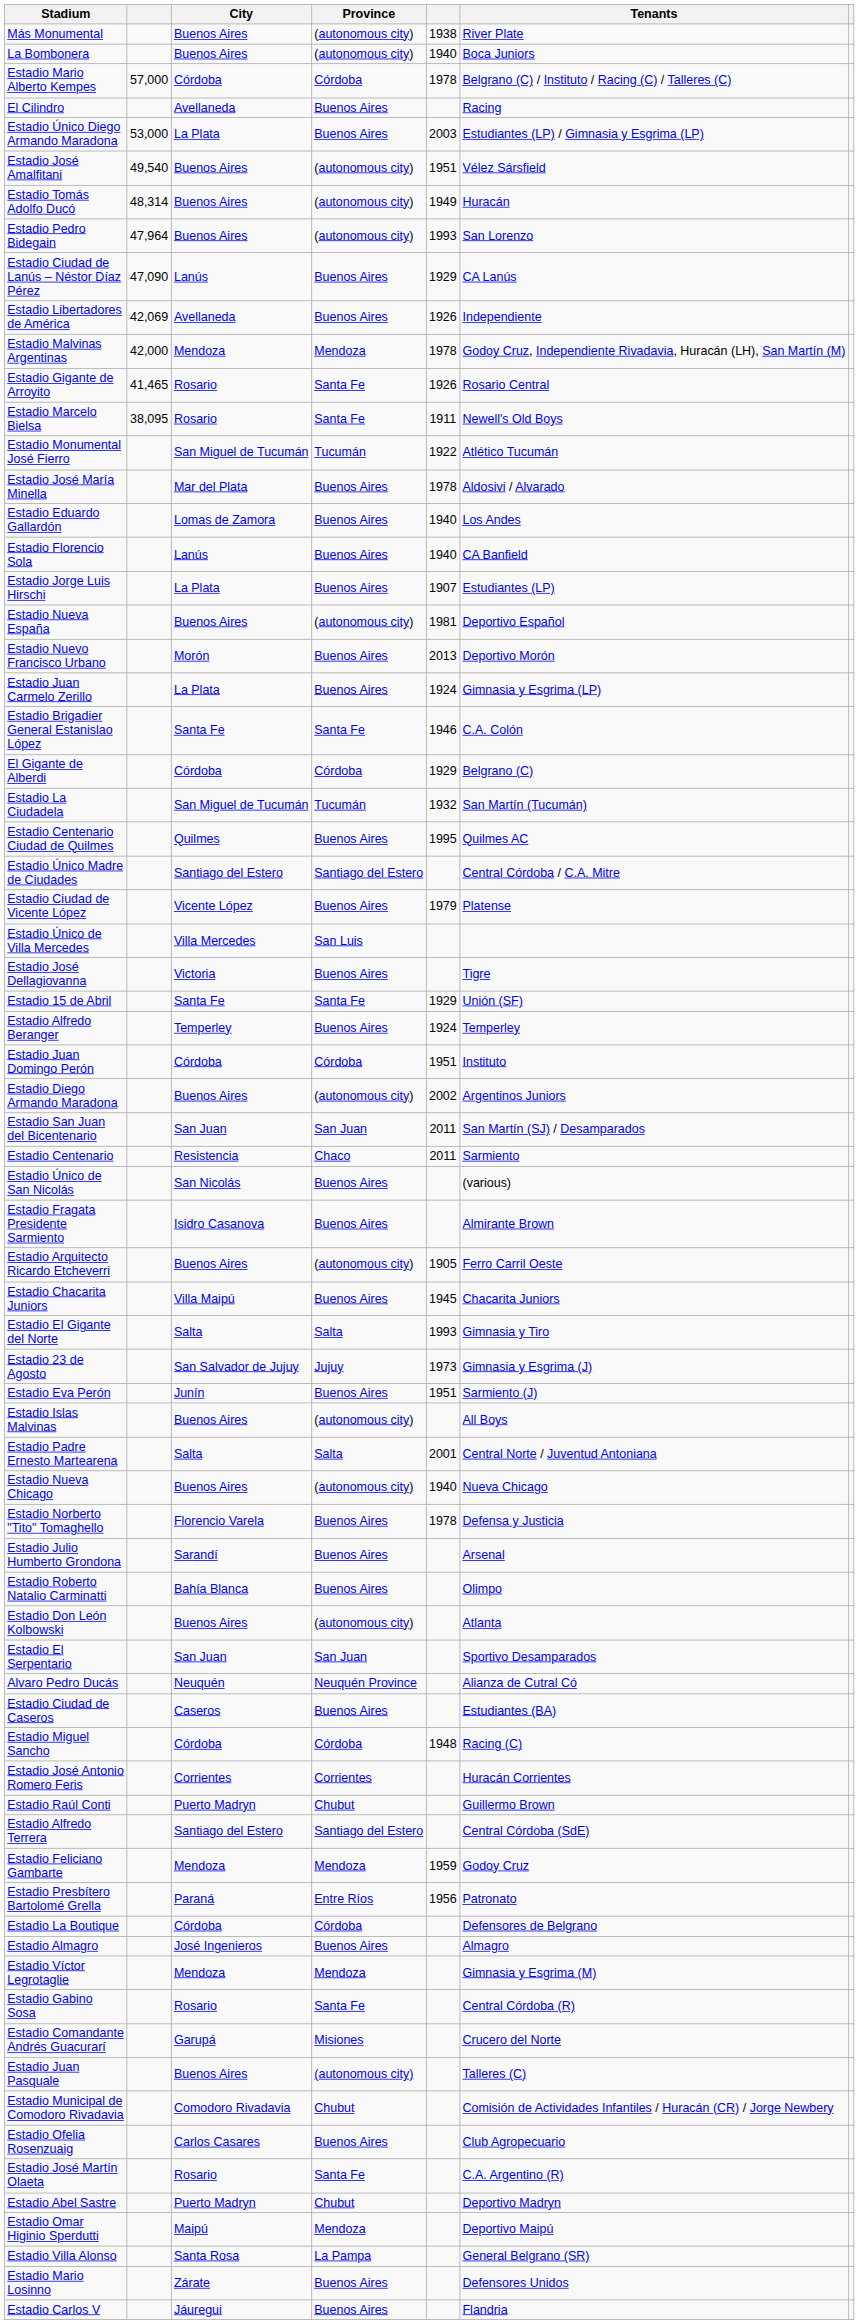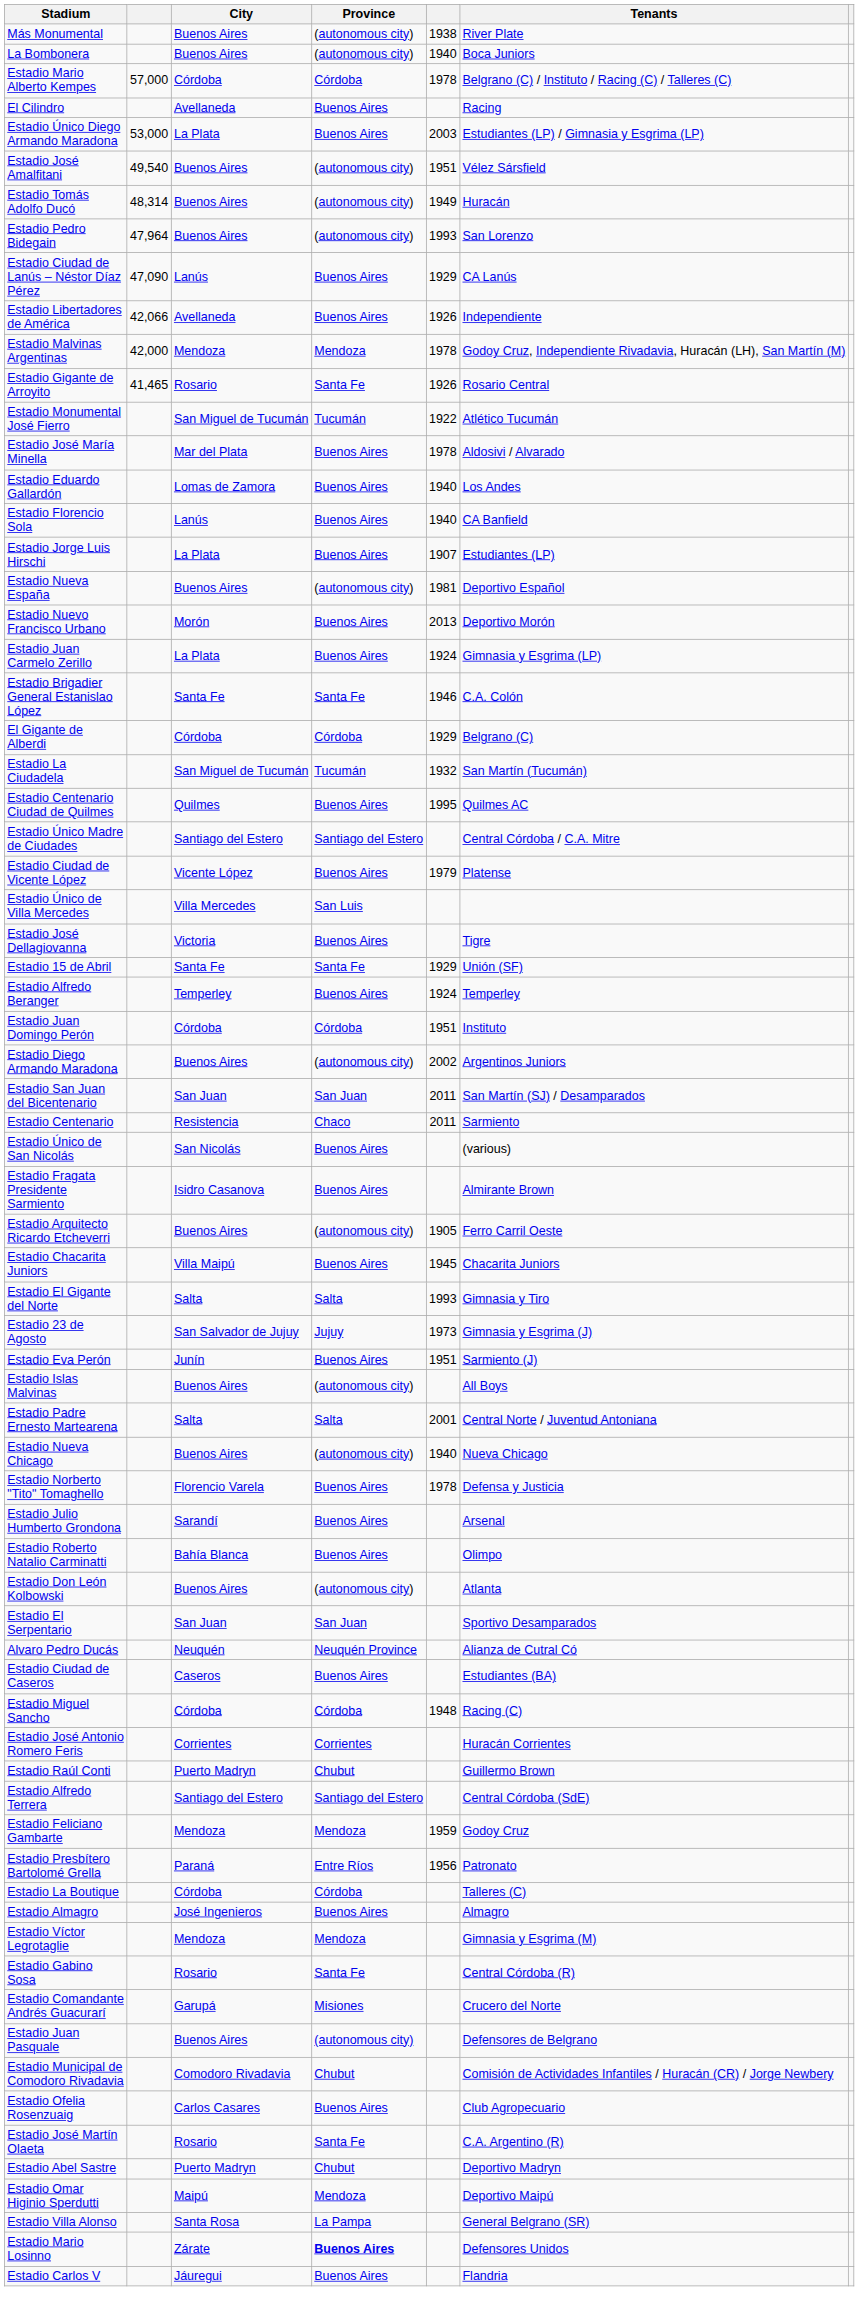 <table class="wikitable sortable">
 <tr>
 <th width= 150px>Stadium</th>
 <th></th>
 <th>City</th>
 <th>Province</th>
 <th></th>
 <th>Tenants</th>
 <th></th>
 </tr>
 <tr>
 <td><a href='#'>Más Monumental</a></td>
 <td></td>
 <td><a href='#'>Buenos Aires</a></td>
 <td>(<a href='#'>autonomous city</a>)</td>
 <td align=center>1938</td>
 <td><a href='#'>River Plate</a> </td>
 <td></td>
 </tr>
 <tr>
 <td><a href='#'>La Bombonera</a></td>
 <td></td>
 <td><a href='#'>Buenos Aires</a></td>
 <td>(<a href='#'>autonomous city</a>)</td>
 <td align="center">1940</td>
 <td><a href='#'>Boca Juniors</a></td>
 <td></td>
 </tr>
 <tr>
 <td><a href='#'>Estadio Mario Alberto Kempes</a></td>
 <td align=center>57,000</td>
 <td><a href='#'>Córdoba</a></td>
 <td><a href='#'>Córdoba</a></td>
 <td align=center>1978</td>
 <td><a href='#'>Belgrano (C)</a> / <a href='#'>Instituto</a> / <a href='#'>Racing (C)</a> / <a href='#'>Talleres (C)</a> </td>
 <td></td>
 </tr>
 <tr>
 <td><a href='#'>El Cilindro</a></td>
 <td></td>
 <td><a href='#'>Avellaneda</a></td>
 <td><a href='#'>Buenos Aires</a></td>
 <td></td>
 <td><a href='#'>Racing</a></td>
 <td></td>
 </tr>
 <tr>
 <td><a href='#'>Estadio Único Diego Armando Maradona</a></td>
 <td align=center>53,000</td>
 <td><a href='#'>La Plata</a></td>
 <td><a href='#'>Buenos Aires</a></td>
 <td align=center>2003</td>
 <td><a href='#'>Estudiantes (LP)</a> / <a href='#'>Gimnasia y Esgrima (LP)</a> </td>
 <td></td>
 </tr>
 <tr>
 <td><a href='#'>Estadio José Amalfitani</a></td>
 <td align="center">49,540</td>
 <td><a href='#'>Buenos Aires</a></td>
 <td>(<a href='#'>autonomous city</a>)</td>
 <td align="center">1951</td>
 <td><a href='#'>Vélez Sársfield</a> </td>
 <td></td>
 </tr>
 <tr>
 <td><a href='#'>Estadio Tomás Adolfo Ducó</a></td>
 <td align=center>48,314</td>
 <td><a href='#'>Buenos Aires</a></td>
 <td>(<a href='#'>autonomous city</a>)</td>
 <td align=center>1949</td>
 <td><a href='#'>Huracán</a></td>
 <td></td>
 </tr>
 <tr>
 <td><a href='#'>Estadio Pedro Bidegain</a></td>
 <td align=center>47,964</td>
 <td><a href='#'>Buenos Aires</a></td>
 <td>(<a href='#'>autonomous city</a>)</td>
 <td align=center>1993</td>
 <td><a href='#'>San Lorenzo</a></td>
 <td></td>
 </tr>
 <tr>
 <td><a href='#'>Estadio Ciudad de Lanús – Néstor Díaz Pérez</a></td>
 <td align=center>47,090</td>
 <td><a href='#'>Lanús</a></td>
 <td><a href='#'>Buenos Aires</a></td>
 <td align=center>1929</td>
 <td><a href='#'>CA Lanús</a></td>
 <td></td>
 </tr>
 <tr>
 <td><a href='#'>Estadio Libertadores de América</a></td>
-<td align="center">42,069</td>
+<td align="center">42,066</td>
 <td><a href='#'>Avellaneda</a></td>
 <td><a href='#'>Buenos Aires</a></td>
 <td align="center">1926</td>
 <td><a href='#'>Independiente</a></td>
 <td></td>
 </tr>
 <tr>
 <td><a href='#'>Estadio Malvinas Argentinas</a></td>
 <td align=center>42,000</td>
 <td><a href='#'>Mendoza</a></td>
 <td><a href='#'>Mendoza</a></td>
 <td align=center>1978</td>
 <td><a href='#'>Godoy Cruz</a>, <a href='#'>Independiente Rivadavia</a>, Huracán (LH), <a href='#'>San Martín (M)</a> </td>
 <td></td>
 </tr>
 <tr>
 <td><a href='#'>Estadio Gigante de Arroyito</a></td>
 <td align=center>41,465</td>
 <td><a href='#'>Rosario</a></td>
 <td><a href='#'>Santa Fe</a></td>
 <td align=center>1926</td>
 <td><a href='#'>Rosario Central</a> </td>
-<td></td>
-</tr>
-<tr>
-<td><a href='#'>Estadio Marcelo Bielsa</a></td>
-<td align=center>38,095</td>
-<td><a href='#'>Rosario</a></td>
-<td><a href='#'>Santa Fe</a></td>
-<td align=center>1911</td>
-<td><a href='#'>Newell's Old Boys</a></td>
 <td></td>
 </tr>
 <tr>
 <td><a href='#'>Estadio Monumental José Fierro</a></td>
 <td></td>
 <td><a href='#'>San Miguel de Tucumán</a></td>
 <td><a href='#'>Tucumán</a></td>
 <td align=center>1922</td>
 <td><a href='#'>Atlético Tucumán</a></td>
 <td></td>
 </tr>
 <tr>
 <td><a href='#'>Estadio José María Minella</a></td>
 <td></td>
 <td><a href='#'>Mar del Plata</a></td>
 <td><a href='#'>Buenos Aires</a></td>
 <td align=center>1978</td>
 <td><a href='#'>Aldosivi</a> / <a href='#'>Alvarado</a> </td>
 <td></td>
 </tr>
 <tr>
 <td><a href='#'>Estadio Eduardo Gallardón</a></td>
 <td></td>
 <td><a href='#'>Lomas de Zamora</a></td>
 <td><a href='#'>Buenos Aires</a></td>
 <td align=center>1940</td>
 <td><a href='#'>Los Andes</a></td>
 <td></td>
 </tr>
 <tr>
 <td><a href='#'>Estadio Florencio Sola</a></td>
 <td></td>
 <td><a href='#'>Lanús</a></td>
 <td><a href='#'>Buenos Aires</a></td>
 <td align=center>1940</td>
 <td><a href='#'>CA Banfield</a></td>
 <td></td>
 </tr>
 <tr>
 <td><a href='#'>Estadio Jorge Luis Hirschi</a></td>
 <td></td>
 <td><a href='#'>La Plata</a></td>
 <td><a href='#'>Buenos Aires</a></td>
 <td align=center>1907</td>
 <td><a href='#'>Estudiantes (LP)</a></td>
 <td><br></td>
 </tr>
 <tr>
 <td><a href='#'>Estadio Nueva España</a></td>
 <td></td>
 <td><a href='#'>Buenos Aires</a></td>
 <td>(<a href='#'>autonomous city</a>)</td>
 <td align=center>1981</td>
 <td><a href='#'>Deportivo Español</a></td>
 <td></td>
 </tr>
 <tr>
 <td><a href='#'>Estadio Nuevo Francisco Urbano</a></td>
 <td></td>
 <td><a href='#'>Morón</a></td>
 <td><a href='#'>Buenos Aires</a></td>
 <td align=center>2013</td>
 <td><a href='#'>Deportivo Morón</a></td>
 <td></td>
 </tr>
 <tr>
 <td><a href='#'>Estadio Juan Carmelo Zerillo</a></td>
 <td></td>
 <td><a href='#'>La Plata</a></td>
 <td><a href='#'>Buenos Aires</a></td>
 <td align=center>1924</td>
 <td><a href='#'>Gimnasia y Esgrima (LP)</a></td>
 <td></td>
 </tr>
 <tr>
 <td><a href='#'>Estadio Brigadier General Estanislao López</a></td>
 <td></td>
 <td><a href='#'>Santa Fe</a></td>
 <td><a href='#'>Santa Fe</a></td>
 <td align=center>1946</td>
 <td><a href='#'>C.A. Colón</a></td>
 <td></td>
 </tr>
 <tr>
 <td><a href='#'>El Gigante de Alberdi</a></td>
 <td></td>
 <td><a href='#'>Córdoba</a></td>
 <td><a href='#'>Córdoba</a></td>
 <td align=center>1929</td>
 <td><a href='#'>Belgrano (C)</a></td>
 <td></td>
 </tr>
 <tr>
 <td><a href='#'>Estadio La Ciudadela</a></td>
 <td></td>
 <td><a href='#'>San Miguel de Tucumán</a></td>
 <td><a href='#'>Tucumán</a></td>
 <td align=center>1932</td>
 <td><a href='#'>San Martín (Tucumán)</a></td>
 <td></td>
 </tr>
 <tr>
 <td><a href='#'>Estadio Centenario Ciudad de Quilmes</a></td>
 <td></td>
 <td><a href='#'>Quilmes</a></td>
 <td><a href='#'>Buenos Aires</a></td>
 <td align=center>1995</td>
 <td><a href='#'>Quilmes AC</a></td>
 <td></td>
 </tr>
 <tr>
 <td><a href='#'>Estadio Único Madre de Ciudades</a></td>
 <td></td>
 <td><a href='#'>Santiago del Estero</a></td>
 <td><a href='#'>Santiago del Estero</a></td>
 <td></td>
 <td><a href='#'>Central Córdoba</a> / <a href='#'>C.A. Mitre</a> </td>
 <td></td>
 </tr>
 <tr>
 <td><a href='#'>Estadio Ciudad de Vicente López</a></td>
 <td></td>
 <td><a href='#'>Vicente López</a></td>
 <td><a href='#'>Buenos Aires</a></td>
 <td align=center>1979</td>
 <td><a href='#'>Platense</a></td>
 <td></td>
 </tr>
 <tr>
 <td><a href='#'>Estadio Único de Villa Mercedes</a></td>
 <td></td>
 <td><a href='#'>Villa Mercedes</a></td>
 <td><a href='#'>San Luis</a></td>
 <td></td>
 <td></td>
 <td></td>
 </tr>
 <tr>
 <td><a href='#'>Estadio José Dellagiovanna</a></td>
 <td></td>
 <td><a href='#'>Victoria</a></td>
 <td><a href='#'>Buenos Aires</a></td>
 <td></td>
 <td><a href='#'>Tigre</a></td>
 <td></td>
 </tr>
 <tr>
 <td><a href='#'>Estadio 15 de Abril</a></td>
 <td></td>
 <td><a href='#'>Santa Fe</a></td>
 <td><a href='#'>Santa Fe</a></td>
 <td align=center>1929</td>
 <td><a href='#'>Unión (SF)</a></td>
 <td></td>
 </tr>
 <tr>
 <td><a href='#'>Estadio Alfredo Beranger</a></td>
 <td></td>
 <td><a href='#'>Temperley</a></td>
 <td><a href='#'>Buenos Aires</a></td>
 <td align=center>1924</td>
 <td><a href='#'>Temperley</a></td>
 <td></td>
 </tr>
 <tr>
 <td><a href='#'>Estadio Juan Domingo Perón</a></td>
 <td></td>
 <td><a href='#'>Córdoba</a></td>
 <td><a href='#'>Córdoba</a></td>
 <td align=center>1951</td>
 <td><a href='#'>Instituto</a></td>
 <td></td>
 </tr>
 <tr>
 <td><a href='#'>Estadio Diego Armando Maradona</a></td>
 <td></td>
 <td><a href='#'>Buenos Aires</a></td>
 <td>(<a href='#'>autonomous city</a>)</td>
 <td align=center>2002</td>
 <td><a href='#'>Argentinos Juniors</a></td>
 <td></td>
 </tr>
 <tr>
 <td><a href='#'>Estadio San Juan del Bicentenario</a></td>
 <td></td>
 <td><a href='#'>San Juan</a></td>
 <td><a href='#'>San Juan</a></td>
 <td align=center>2011</td>
 <td><a href='#'>San Martín (SJ)</a> / <a href='#'>Desamparados</a> </td>
 <td></td>
 </tr>
 <tr>
 <td><a href='#'>Estadio Centenario</a></td>
 <td></td>
 <td><a href='#'>Resistencia</a></td>
 <td><a href='#'>Chaco</a></td>
 <td align=center>2011</td>
 <td><a href='#'>Sarmiento</a></td>
 <td></td>
 </tr>
 <tr>
 <td><a href='#'>Estadio Único de San Nicolás</a></td>
 <td></td>
 <td><a href='#'>San Nicolás</a></td>
 <td><a href='#'>Buenos Aires</a></td>
 <td></td>
 <td>(various)</td>
 <td></td>
 </tr>
 <tr>
 <td><a href='#'>Estadio Fragata Presidente Sarmiento</a></td>
 <td></td>
 <td><a href='#'>Isidro Casanova</a></td>
 <td><a href='#'>Buenos Aires</a></td>
 <td></td>
 <td><a href='#'>Almirante Brown</a></td>
 <td></td>
 </tr>
 <tr>
 <td><a href='#'>Estadio Arquitecto Ricardo Etcheverri</a></td>
 <td></td>
 <td><a href='#'>Buenos Aires</a></td>
 <td>(<a href='#'>autonomous city</a>)</td>
 <td align=center>1905</td>
 <td><a href='#'>Ferro Carril Oeste</a></td>
 <td></td>
 </tr>
 <tr>
 <td><a href='#'>Estadio Chacarita Juniors</a></td>
 <td></td>
 <td><a href='#'>Villa Maipú</a></td>
 <td><a href='#'>Buenos Aires</a></td>
 <td align=center>1945</td>
 <td><a href='#'>Chacarita Juniors</a></td>
 <td></td>
 </tr>
 <tr>
 <td><a href='#'>Estadio El Gigante del Norte</a></td>
 <td></td>
 <td><a href='#'>Salta</a></td>
 <td><a href='#'>Salta</a></td>
 <td align=center>1993</td>
 <td><a href='#'>Gimnasia y Tiro</a></td>
 <td></td>
 </tr>
 <tr>
 <td><a href='#'>Estadio 23 de Agosto</a></td>
 <td></td>
 <td><a href='#'>San Salvador de Jujuy</a></td>
 <td><a href='#'>Jujuy</a></td>
 <td align=center>1973</td>
 <td><a href='#'>Gimnasia y Esgrima (J)</a></td>
 <td></td>
 </tr>
 <tr>
 <td><a href='#'>Estadio Eva Perón</a></td>
 <td></td>
 <td><a href='#'>Junín</a></td>
 <td><a href='#'>Buenos Aires</a></td>
 <td align=center>1951</td>
 <td><a href='#'>Sarmiento (J)</a></td>
 <td></td>
 </tr>
 <tr>
 <td><a href='#'>Estadio Islas Malvinas</a></td>
 <td></td>
 <td><a href='#'>Buenos Aires</a></td>
 <td>(<a href='#'>autonomous city</a>)</td>
 <td></td>
 <td><a href='#'>All Boys</a></td>
 <td></td>
 </tr>
 <tr>
 <td><a href='#'>Estadio Padre Ernesto Martearena</a></td>
 <td></td>
 <td><a href='#'>Salta</a></td>
 <td><a href='#'>Salta</a></td>
 <td align=center>2001</td>
 <td><a href='#'>Central Norte</a> / <a href='#'>Juventud Antoniana</a> </td>
 <td></td>
 </tr>
 <tr>
 <td><a href='#'>Estadio Nueva Chicago</a></td>
 <td></td>
 <td><a href='#'>Buenos Aires</a></td>
 <td>(<a href='#'>autonomous city</a>)</td>
 <td align=center>1940</td>
 <td><a href='#'>Nueva Chicago</a></td>
 <td></td>
 </tr>
 <tr>
 <td><a href='#'>Estadio Norberto "Tito" Tomaghello</a></td>
 <td></td>
 <td><a href='#'>Florencio Varela</a></td>
 <td><a href='#'>Buenos Aires</a></td>
 <td align=center>1978</td>
 <td><a href='#'>Defensa y Justicia</a></td>
 <td></td>
 </tr>
 <tr>
 <td><a href='#'>Estadio Julio Humberto Grondona</a></td>
 <td></td>
 <td><a href='#'>Sarandí</a></td>
 <td><a href='#'>Buenos Aires</a></td>
 <td></td>
 <td><a href='#'>Arsenal</a></td>
 <td></td>
 </tr>
 <tr>
 <td><a href='#'>Estadio Roberto Natalio Carminatti</a></td>
 <td></td>
 <td><a href='#'>Bahía Blanca</a></td>
 <td><a href='#'>Buenos Aires</a></td>
 <td></td>
 <td><a href='#'>Olimpo</a></td>
 <td></td>
 </tr>
 <tr>
 <td><a href='#'>Estadio Don León Kolbowski</a></td>
 <td></td>
 <td><a href='#'>Buenos Aires</a></td>
 <td>(<a href='#'>autonomous city</a>)</td>
 <td></td>
 <td><a href='#'>Atlanta</a></td>
 <td></td>
 </tr>
 <tr>
 <td><a href='#'>Estadio El Serpentario</a></td>
 <td></td>
 <td><a href='#'>San Juan</a></td>
 <td><a href='#'>San Juan</a></td>
 <td></td>
 <td><a href='#'>Sportivo Desamparados</a></td>
 <td></td>
 </tr>
 <tr>
 <td><a href='#'>Alvaro Pedro Ducás</a></td>
 <td></td>
 <td><a href='#'>Neuquén</a></td>
 <td><a href='#'>Neuquén Province</a></td>
 <td></td>
 <td><a href='#'>Alianza de Cutral Có</a></td>
 <td></td>
 </tr>
 <tr>
 <td><a href='#'>Estadio Ciudad de Caseros</a></td>
 <td></td>
 <td><a href='#'>Caseros</a></td>
 <td><a href='#'>Buenos Aires</a></td>
 <td></td>
 <td><a href='#'>Estudiantes (BA)</a></td>
 <td></td>
 </tr>
 <tr>
 <td><a href='#'>Estadio Miguel Sancho</a></td>
 <td></td>
 <td><a href='#'>Córdoba</a></td>
 <td><a href='#'>Córdoba</a></td>
 <td align=center>1948</td>
 <td><a href='#'>Racing (C)</a></td>
 <td></td>
 </tr>
 <tr>
 <td><a href='#'>Estadio José Antonio Romero Feris</a></td>
 <td></td>
 <td><a href='#'>Corrientes</a></td>
 <td><a href='#'>Corrientes</a></td>
 <td></td>
 <td><a href='#'>Huracán Corrientes</a></td>
 <td></td>
 </tr>
 <tr>
 <td><a href='#'>Estadio Raúl Conti</a></td>
 <td></td>
 <td><a href='#'>Puerto Madryn</a></td>
 <td><a href='#'>Chubut</a></td>
 <td></td>
 <td><a href='#'>Guillermo Brown</a></td>
 <td></td>
 </tr>
 <tr>
 <td><a href='#'>Estadio Alfredo Terrera</a></td>
 <td></td>
 <td><a href='#'>Santiago del Estero</a></td>
 <td><a href='#'>Santiago del Estero</a></td>
 <td></td>
 <td><a href='#'>Central Córdoba (SdE)</a></td>
 <td></td>
 </tr>
 <tr>
 <td><a href='#'>Estadio Feliciano Gambarte</a></td>
 <td></td>
 <td><a href='#'>Mendoza</a></td>
 <td><a href='#'>Mendoza</a></td>
 <td align=center>1959</td>
 <td><a href='#'>Godoy Cruz</a></td>
 <td></td>
 </tr>
 <tr>
 <td><a href='#'>Estadio Presbítero Bartolomé Grella</a></td>
 <td></td>
 <td><a href='#'>Paraná</a></td>
 <td><a href='#'>Entre Ríos</a></td>
 <td align=center>1956</td>
 <td><a href='#'>Patronato</a></td>
 <td></td>
 </tr>
 <tr>
 <td><a href='#'>Estadio La Boutique</a></td>
 <td></td>
 <td><a href='#'>Córdoba</a></td>
 <td><a href='#'>Córdoba</a></td>
 <td></td>
-<td><a href='#'>Defensores de Belgrano</a></td>
+<td><a href='#'>Talleres (C)</a></td>
 <td></td>
 </tr>
 <tr>
 <td><a href='#'>Estadio Almagro</a></td>
 <td></td>
 <td><a href='#'>José Ingenieros</a></td>
 <td><a href='#'>Buenos Aires</a></td>
 <td></td>
 <td><a href='#'>Almagro</a></td>
 <td></td>
 </tr>
 <tr>
 <td><a href='#'>Estadio Víctor Legrotaglie</a></td>
 <td></td>
 <td><a href='#'>Mendoza</a></td>
 <td><a href='#'>Mendoza</a></td>
 <td></td>
 <td><a href='#'>Gimnasia y Esgrima (M)</a></td>
 <td></td>
 </tr>
 <tr>
 <td><a href='#'>Estadio Gabino Sosa</a></td>
 <td></td>
 <td><a href='#'>Rosario</a></td>
 <td><a href='#'>Santa Fe</a></td>
 <td></td>
 <td><a href='#'>Central Córdoba (R)</a></td>
 <td></td>
 </tr>
 <tr>
 <td><a href='#'>Estadio Comandante Andrés Guacurarí</a></td>
 <td></td>
 <td><a href='#'>Garupá</a></td>
 <td><a href='#'>Misiones</a></td>
 <td></td>
 <td><a href='#'>Crucero del Norte</a></td>
 <td></td>
 </tr>
 <tr>
 <td><a href='#'>Estadio Juan Pasquale</a></td>
 <td></td>
 <td><a href='#'>Buenos Aires</a></td>
 <td><a href='#'>(autonomous city)</a></td>
 <td></td>
-<td><a href='#'>Talleres (C)</a></td>
+<td><a href='#'>Defensores de Belgrano</a></td>
 <td></td>
 </tr>
 <tr>
 <td><a href='#'>Estadio Municipal de Comodoro Rivadavia</a></td>
 <td></td>
 <td><a href='#'>Comodoro Rivadavia</a></td>
 <td><a href='#'>Chubut</a></td>
 <td></td>
 <td><a href='#'>Comisión de Actividades Infantiles</a> / <a href='#'>Huracán (CR)</a> / <a href='#'>Jorge Newbery</a></td>
 <td></td>
 </tr>
 <tr>
 <td><a href='#'>Estadio Ofelia Rosenzuaig</a></td>
 <td></td>
 <td><a href='#'>Carlos Casares</a></td>
 <td><a href='#'>Buenos Aires</a></td>
 <td></td>
 <td><a href='#'>Club Agropecuario</a></td>
 <td></td>
 </tr>
 <tr>
 <td><a href='#'>Estadio José Martín Olaeta</a></td>
 <td></td>
 <td><a href='#'>Rosario</a></td>
 <td><a href='#'>Santa Fe</a></td>
 <td></td>
 <td><a href='#'>C.A. Argentino (R)</a></td>
 <td></td>
 </tr>
 <tr>
 <td><a href='#'>Estadio Abel Sastre</a></td>
 <td></td>
 <td><a href='#'>Puerto Madryn</a></td>
 <td><a href='#'>Chubut</a></td>
 <td></td>
 <td><a href='#'>Deportivo Madryn</a></td>
 <td></td>
 </tr>
 <tr>
 <td><a href='#'>Estadio Omar Higinio Sperdutti</a></td>
 <td></td>
 <td><a href='#'>Maipú</a></td>
 <td><a href='#'>Mendoza</a></td>
 <td></td>
 <td><a href='#'>Deportivo Maipú</a></td>
 </tr>
 <tr>
 <td><a href='#'>Estadio Villa Alonso</a></td>
 <td></td>
 <td><a href='#'>Santa Rosa</a></td>
 <td><a href='#'>La Pampa</a></td>
 <td></td>
 <td><a href='#'>General Belgrano (SR)</a></td>
 <td></td>
 </tr>
 <tr>
 <td><a href='#'>Estadio Mario Losinno</a></td>
 <td></td>
 <td><a href='#'>Zárate</a></td>
-<td><a href='#'>Buenos Aires</a></td>
+<td><strong><a href='#'>Buenos Aires</a></strong></td>
 <td></td>
 <td><a href='#'>Defensores Unidos</a></td>
 <td></td>
 </tr>
 <tr>
 <td><a href='#'>Estadio Carlos V</a></td>
 <td></td>
 <td><a href='#'>Jáuregui</a></td>
 <td><a href='#'>Buenos Aires</a></td>
 <td></td>
 <td><a href='#'>Flandria</a></td>
 </tr>
 </table>
